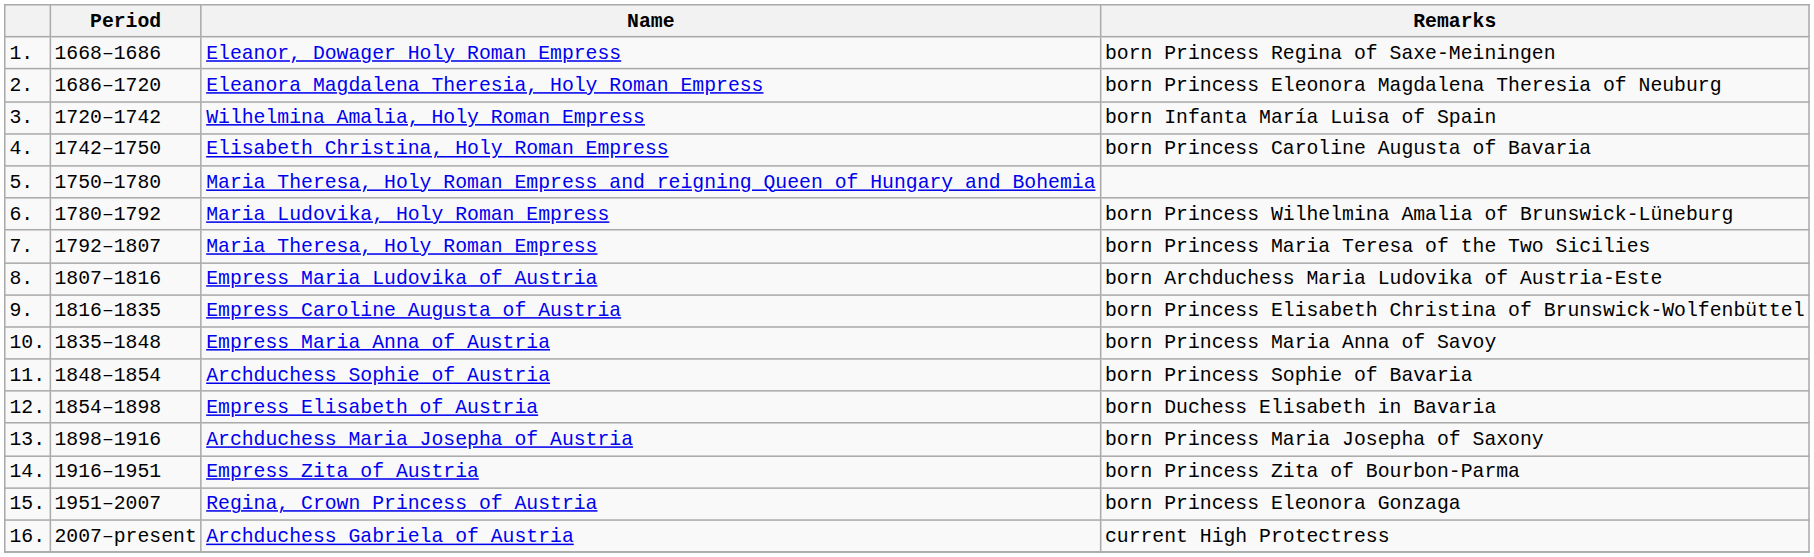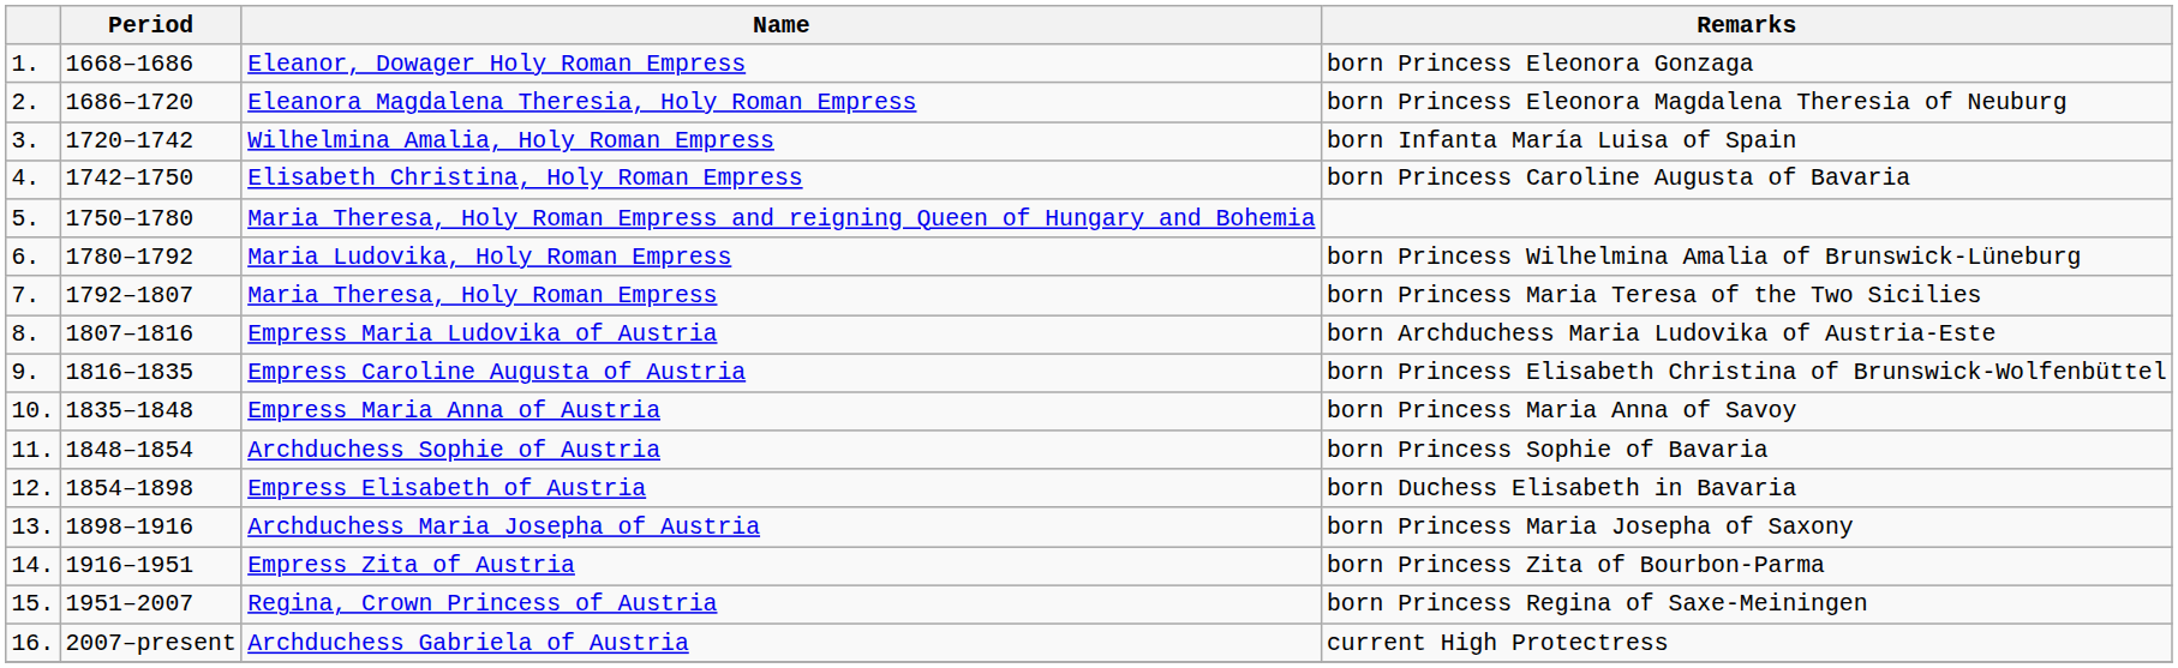 <table class="wikitable">
 <tr>
 <th></th>
 <th>Period</th>
 <th>Name</th>
 <th>Remarks</th>
 </tr>
 <tr>
 <td>1.</td>
 <td>1668–1686</td>
 <td><a href='#'>Eleanor, Dowager Holy Roman Empress</a></td>
-<td>born Princess Regina of Saxe-Meiningen</td>
+<td>born Princess Eleonora Gonzaga</td>
 </tr>
 <tr>
 <td>2.</td>
 <td>1686–1720</td>
 <td><a href='#'>Eleanora Magdalena Theresia, Holy Roman Empress</a></td>
 <td>born Princess Eleonora Magdalena Theresia of Neuburg</td>
 </tr>
 <tr>
 <td>3.</td>
 <td>1720–1742</td>
 <td><a href='#'>Wilhelmina Amalia, Holy Roman Empress</a></td>
 <td>born Infanta María Luisa of Spain</td>
 </tr>
 <tr>
 <td>4.</td>
 <td>1742–1750</td>
 <td><a href='#'>Elisabeth Christina, Holy Roman Empress</a></td>
 <td>born Princess Caroline Augusta of Bavaria</td>
 </tr>
 <tr>
 <td>5.</td>
 <td>1750–1780</td>
 <td><a href='#'>Maria Theresa, Holy Roman Empress and reigning Queen of Hungary and Bohemia</a></td>
 <td></td>
 </tr>
 <tr>
 <td>6.</td>
 <td>1780–1792</td>
 <td><a href='#'>Maria Ludovika, Holy Roman Empress</a></td>
 <td>born Princess Wilhelmina Amalia of Brunswick-Lüneburg</td>
 </tr>
 <tr>
 <td>7.</td>
 <td>1792–1807</td>
 <td><a href='#'>Maria Theresa, Holy Roman Empress</a></td>
 <td>born Princess Maria Teresa of the Two Sicilies</td>
 </tr>
 <tr>
 <td>8.</td>
 <td>1807–1816</td>
 <td><a href='#'>Empress Maria Ludovika of Austria</a></td>
 <td>born Archduchess Maria Ludovika of Austria-Este</td>
 </tr>
 <tr>
 <td>9.</td>
 <td>1816–1835</td>
 <td><a href='#'>Empress Caroline Augusta of Austria</a></td>
 <td>born Princess Elisabeth Christina of Brunswick-Wolfenbüttel</td>
 </tr>
 <tr>
 <td>10.</td>
 <td>1835–1848</td>
 <td><a href='#'>Empress Maria Anna of Austria</a></td>
 <td>born Princess Maria Anna of Savoy</td>
 </tr>
 <tr>
 <td>11.</td>
 <td>1848–1854</td>
 <td><a href='#'>Archduchess Sophie of Austria</a></td>
 <td>born Princess Sophie of Bavaria</td>
 </tr>
 <tr>
 <td>12.</td>
 <td>1854–1898</td>
 <td><a href='#'>Empress Elisabeth of Austria</a></td>
 <td>born Duchess Elisabeth in Bavaria</td>
 </tr>
 <tr>
 <td>13.</td>
 <td>1898–1916</td>
 <td><a href='#'>Archduchess Maria Josepha of Austria</a></td>
 <td>born Princess Maria Josepha of Saxony</td>
 </tr>
 <tr>
 <td>14.</td>
 <td>1916–1951</td>
 <td><a href='#'>Empress Zita of Austria</a></td>
 <td>born Princess Zita of Bourbon-Parma</td>
 </tr>
 <tr>
 <td>15.</td>
 <td>1951–2007</td>
 <td><a href='#'>Regina, Crown Princess of Austria</a></td>
-<td>born Princess Eleonora Gonzaga</td>
+<td>born Princess Regina of Saxe-Meiningen</td>
 </tr>
 <tr>
 <td>16.</td>
 <td>2007–present</td>
 <td><a href='#'>Archduchess Gabriela of Austria</a></td>
 <td>current High Protectress</td>
 </tr>
 <tr>
 </tr>
 </table>
